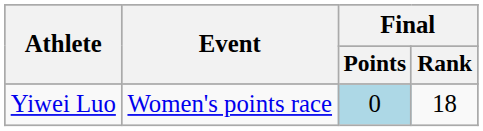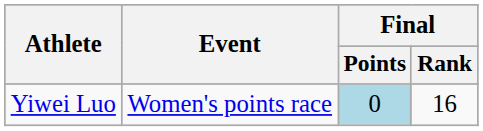 <table class="wikitable" style="font-size:90%;">
 <tr>
 <th rowspan=2>Athlete</th>
 <th rowspan=2>Event</th>
 <th colspan=2>Final</th>
 </tr>
 <tr style="font-size:95%">
 <th>Points</th>
 <th>Rank</th>
 </tr>
 <tr align=center>
 <td align=left><a href='#'>Yiwei Luo</a></td>
 <td align=left><a href='#'>Women's points race</a></td>
 <td style="background: lightblue;">0</td>
-<td>18</td>
+<td>16</td>
 </tr>
 </table>
